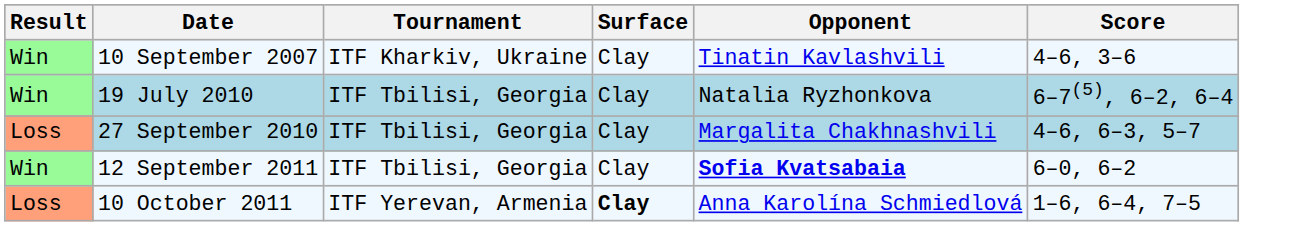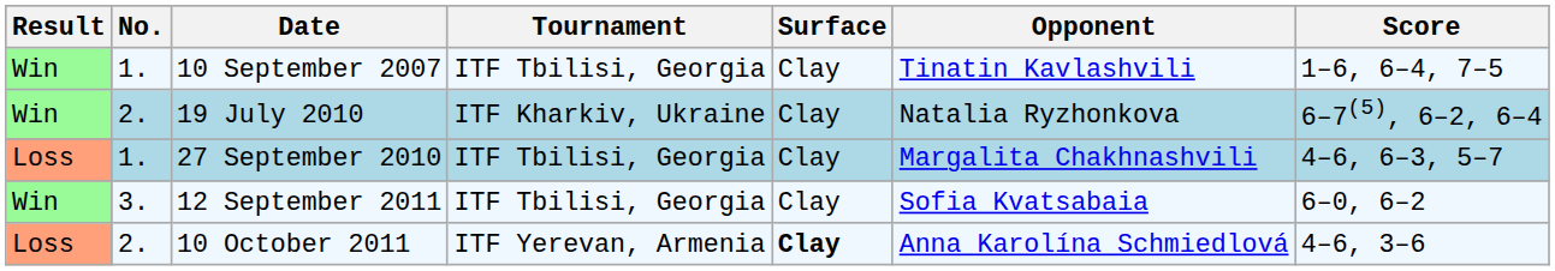 <table class="wikitable">
 <tr style="background:#eee;">
 <th>Result</th>
+<th>No.</th>
 <th>Date</th>
 <th>Tournament</th>
 <th>Surface</th>
 <th>Opponent</th>
 <th>Score</th>
 </tr>
 <tr style="background:#f0f8ff;">
 <td style="background:#98fb98;">Win</td>
+<td>1.</td>
 <td>10 September 2007</td>
-<td>ITF Kharkiv, Ukraine</td>
+<td>ITF Tbilisi, Georgia</td>
 <td>Clay</td>
 <td> <a href='#'>Tinatin Kavlashvili</a></td>
-<td>4–6, 3–6</td>
+<td>1–6, 6–4, 7–5</td>
 </tr>
 <tr style="background:lightblue;">
 <td style="background:#98fb98;">Win</td>
+<td>2.</td>
 <td>19 July 2010</td>
-<td>ITF Tbilisi, Georgia</td>
+<td>ITF Kharkiv, Ukraine</td>
 <td>Clay</td>
 <td> Natalia Ryzhonkova</td>
 <td>6–7<sup>(5)</sup>, 6–2, 6–4</td>
 </tr>
 <tr style="background:lightblue;">
 <td style="background:#ffa07a;">Loss</td>
+<td>1.</td>
 <td>27 September 2010</td>
 <td>ITF Tbilisi, Georgia</td>
 <td>Clay</td>
 <td> <a href='#'>Margalita Chakhnashvili</a></td>
 <td>4–6, 6–3, 5–7</td>
 </tr>
 <tr style="background:#f0f8ff;">
 <td style="background:#98fb98;">Win</td>
+<td>3.</td>
 <td>12 September 2011</td>
 <td>ITF Tbilisi, Georgia</td>
 <td>Clay</td>
-<td><strong> <a href='#'>Sofia Kvatsabaia</a></strong></td>
+<td> <a href='#'>Sofia Kvatsabaia</a></td>
 <td>6–0, 6–2</td>
 </tr>
 <tr style="background:#f0f8ff;">
 <td style="background:#ffa07a;">Loss</td>
+<td>2.</td>
 <td>10 October 2011</td>
 <td>ITF Yerevan, Armenia</td>
 <td><strong>Clay</strong></td>
 <td> <a href='#'>Anna Karolína Schmiedlová</a></td>
-<td>1–6, 6–4, 7–5</td>
+<td>4–6, 3–6</td>
 </tr>
 </table>
